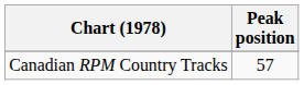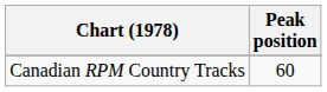 <table class="wikitable sortable">
 <tr>
 <th align="left">Chart (1978)</th>
 <th align="center">Peak<br>position</th>
 </tr>
 <tr>
 </tr>
 <tr>
 <td align="left">Canadian <em>RPM</em> Country Tracks</td>
-<td align="center">57</td>
+<td align="center">60</td>
 </tr>
 </table>
